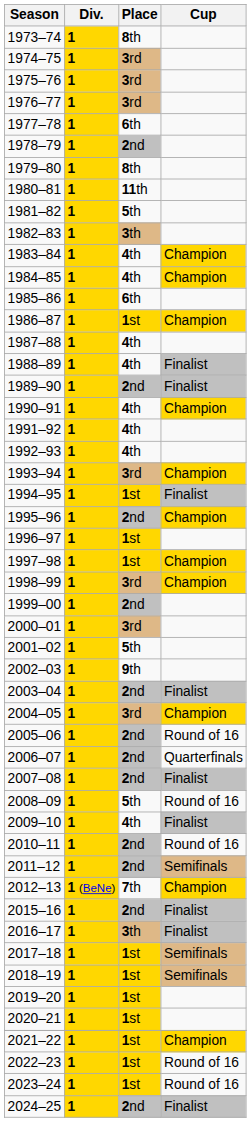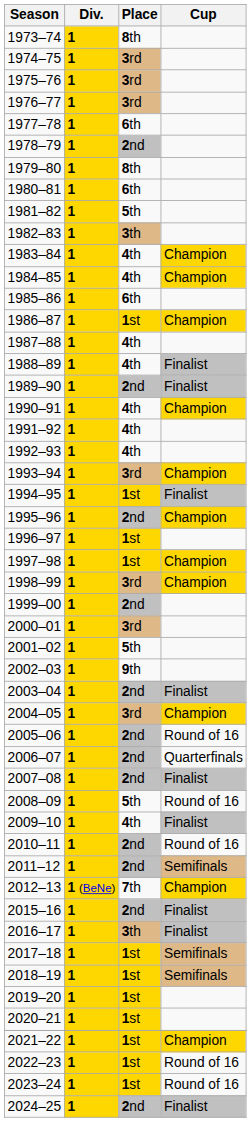 <table class="wikitable">
 <tr style="background:#f0f6fa;">
 <th><strong>Season</strong></th>
 <th><strong>Div.</strong></th>
 <th><strong>Place</strong></th>
 <th><strong>Cup</strong></th>
 </tr>
 <tr>
 <td>1973–74</td>
 <td bgcolor=gold><strong>1</strong></td>
 <td><strong>8</strong>th</td>
 <td></td>
 </tr>
 <tr>
 <td>1974–75</td>
 <td bgcolor=gold><strong>1</strong></td>
 <td bgcolor=#DEB887><strong>3</strong>rd</td>
 <td></td>
 </tr>
 <tr>
 <td>1975–76</td>
 <td bgcolor=gold><strong>1</strong></td>
 <td bgcolor=#DEB887><strong>3</strong>rd</td>
 <td></td>
 </tr>
 <tr>
 <td>1976–77</td>
 <td bgcolor=gold><strong>1</strong></td>
 <td bgcolor=#DEB887><strong>3</strong>rd</td>
 <td></td>
 </tr>
 <tr>
 <td>1977–78</td>
 <td bgcolor=gold><strong>1</strong></td>
 <td><strong>6</strong>th</td>
 <td></td>
 </tr>
 <tr>
 <td>1978–79</td>
 <td bgcolor=gold><strong>1</strong></td>
 <td bgcolor=silver><strong>2</strong>nd</td>
 <td></td>
 </tr>
 <tr>
 <td>1979–80</td>
 <td bgcolor=gold><strong>1</strong></td>
 <td><strong>8</strong>th</td>
 <td></td>
 </tr>
 <tr>
 <td>1980–81</td>
 <td bgcolor=gold><strong>1</strong></td>
-<td><strong>11</strong>th</td>
+<td><strong>6</strong>th</td>
 <td></td>
 </tr>
 <tr>
 <td>1981–82</td>
 <td bgcolor=gold><strong>1</strong></td>
 <td><strong>5</strong>th</td>
 <td></td>
 </tr>
 <tr>
 <td>1982–83</td>
 <td bgcolor=gold><strong>1</strong></td>
 <td bgcolor=#DEB887><strong>3</strong>th</td>
 <td></td>
 </tr>
 <tr>
 <td>1983–84</td>
 <td bgcolor=gold><strong>1</strong></td>
 <td><strong>4</strong>th</td>
 <td bgcolor=gold>Champion</td>
 </tr>
 <tr>
 <td>1984–85</td>
 <td bgcolor=gold><strong>1</strong></td>
 <td><strong>4</strong>th</td>
 <td bgcolor=gold>Champion</td>
 </tr>
 <tr>
 <td>1985–86</td>
 <td bgcolor=gold><strong>1</strong></td>
 <td><strong>6</strong>th</td>
 <td></td>
 </tr>
 <tr>
 <td>1986–87</td>
 <td bgcolor=gold><strong>1</strong></td>
 <td bgcolor=gold><strong>1</strong>st</td>
 <td bgcolor=gold>Champion</td>
 </tr>
 <tr>
 <td>1987–88</td>
 <td bgcolor=gold><strong>1</strong></td>
 <td><strong>4</strong>th</td>
 <td></td>
 </tr>
 <tr>
 <td>1988–89</td>
 <td bgcolor=gold><strong>1</strong></td>
 <td><strong>4</strong>th</td>
 <td bgcolor=silver>Finalist</td>
 </tr>
 <tr>
 <td>1989–90</td>
 <td bgcolor=gold><strong>1</strong></td>
 <td bgcolor=silver><strong>2</strong>nd</td>
 <td bgcolor=silver>Finalist</td>
 </tr>
 <tr>
 <td>1990–91</td>
 <td bgcolor=gold><strong>1</strong></td>
 <td><strong>4</strong>th</td>
 <td bgcolor=gold>Champion</td>
 </tr>
 <tr>
 <td>1991–92</td>
 <td bgcolor=gold><strong>1</strong></td>
 <td><strong>4</strong>th</td>
 <td></td>
 </tr>
 <tr>
 <td>1992–93</td>
 <td bgcolor=gold><strong>1</strong></td>
 <td><strong>4</strong>th</td>
 <td></td>
 </tr>
 <tr>
 <td>1993–94</td>
 <td bgcolor=gold><strong>1</strong></td>
 <td bgcolor=#DEB887><strong>3</strong>rd</td>
 <td bgcolor=gold>Champion</td>
 </tr>
 <tr>
 <td>1994–95</td>
 <td bgcolor=gold><strong>1</strong></td>
 <td bgcolor=gold><strong>1</strong>st</td>
 <td bgcolor=silver>Finalist</td>
 </tr>
 <tr>
 <td>1995–96</td>
 <td bgcolor=gold><strong>1</strong></td>
 <td bgcolor=silver><strong>2</strong>nd</td>
 <td bgcolor=gold>Champion</td>
 </tr>
 <tr>
 <td>1996–97</td>
 <td bgcolor=gold><strong>1</strong></td>
 <td bgcolor=gold><strong>1</strong>st</td>
 <td></td>
 </tr>
 <tr>
 <td>1997–98</td>
 <td bgcolor=gold><strong>1</strong></td>
 <td bgcolor=gold><strong>1</strong>st</td>
 <td bgcolor=gold>Champion</td>
 </tr>
 <tr>
 <td>1998–99</td>
 <td bgcolor=gold><strong>1</strong></td>
 <td bgcolor=#DEB887><strong>3</strong>rd</td>
 <td bgcolor=gold>Champion</td>
 </tr>
 <tr>
 <td>1999–00</td>
 <td bgcolor=gold><strong>1</strong></td>
 <td bgcolor=silver><strong>2</strong>nd</td>
 <td></td>
 </tr>
 <tr>
 <td>2000–01</td>
 <td bgcolor=gold><strong>1</strong></td>
 <td bgcolor=#DEB887><strong>3</strong>rd</td>
 <td></td>
 </tr>
 <tr>
 <td>2001–02</td>
 <td bgcolor=gold><strong>1</strong></td>
 <td><strong>5</strong>th</td>
 <td></td>
 </tr>
 <tr>
 <td>2002–03</td>
 <td bgcolor=gold><strong>1</strong></td>
 <td><strong>9</strong>th</td>
 <td></td>
 </tr>
 <tr>
 <td>2003–04</td>
 <td bgcolor=gold><strong>1</strong></td>
 <td bgcolor=silver><strong>2</strong>nd</td>
 <td bgcolor=silver>Finalist</td>
 </tr>
 <tr>
 <td>2004–05</td>
 <td bgcolor=gold><strong>1</strong></td>
 <td bgcolor=#DEB887><strong>3</strong>rd</td>
 <td bgcolor=gold>Champion</td>
 </tr>
 <tr>
 <td>2005–06</td>
 <td bgcolor=gold><strong>1</strong></td>
 <td bgcolor=silver><strong>2</strong>nd</td>
 <td>Round of 16</td>
 </tr>
 <tr>
 <td>2006–07</td>
 <td bgcolor=gold><strong>1</strong></td>
 <td bgcolor=silver><strong>2</strong>nd</td>
 <td>Quarterfinals</td>
 </tr>
 <tr>
 <td>2007–08</td>
 <td bgcolor=gold><strong>1</strong></td>
 <td bgcolor=silver><strong>2</strong>nd</td>
 <td bgcolor=silver>Finalist</td>
 </tr>
 <tr>
 <td>2008–09</td>
 <td bgcolor=gold><strong>1</strong></td>
 <td><strong>5</strong>th</td>
 <td>Round of 16</td>
 </tr>
 <tr>
 <td>2009–10</td>
 <td bgcolor=gold><strong>1</strong></td>
 <td><strong>4</strong>th</td>
 <td bgcolor=silver>Finalist</td>
 </tr>
 <tr>
 <td>2010–11</td>
 <td bgcolor=gold><strong>1</strong></td>
 <td bgcolor=silver><strong>2</strong>nd</td>
 <td>Round of 16</td>
 </tr>
 <tr>
 <td>2011–12</td>
 <td bgcolor=gold><strong>1</strong></td>
 <td bgcolor=silver><strong>2</strong>nd</td>
 <td bgcolor=#DEB887>Semifinals</td>
 </tr>
 <tr>
 <td>2012–13</td>
 <td bgcolor=gold><strong>1</strong> <small>(<a href='#'>BeNe</a>)</small></td>
 <td><strong>7</strong>th</td>
 <td bgcolor=gold>Champion</td>
 </tr>
 <tr>
 <td>2015–16</td>
 <td bgcolor=gold><strong>1</strong></td>
 <td bgcolor=silver><strong>2</strong>nd</td>
 <td bgcolor=silver>Finalist</td>
 </tr>
 <tr>
 <td>2016–17</td>
 <td bgcolor=gold><strong>1</strong></td>
 <td bgcolor=#DEB887><strong>3</strong>th</td>
 <td bgcolor=silver>Finalist</td>
 </tr>
 <tr>
 <td>2017–18</td>
 <td bgcolor=gold><strong>1</strong></td>
 <td bgcolor=gold><strong>1</strong>st</td>
 <td bgcolor=#DEB887>Semifinals</td>
 </tr>
 <tr>
 <td>2018–19</td>
 <td bgcolor=gold><strong>1</strong></td>
 <td bgcolor=gold><strong>1</strong>st</td>
 <td bgcolor=#DEB887>Semifinals</td>
 </tr>
 <tr>
 <td>2019–20</td>
 <td bgcolor=gold><strong>1</strong></td>
 <td bgcolor=gold><strong>1</strong>st</td>
 <td></td>
 </tr>
 <tr>
 <td>2020–21</td>
 <td bgcolor=gold><strong>1</strong></td>
 <td bgcolor=gold><strong>1</strong>st</td>
 <td></td>
 </tr>
 <tr>
 </tr>
 <tr>
 <td>2021–22</td>
 <td bgcolor=gold><strong>1</strong></td>
 <td bgcolor=gold><strong>1</strong>st</td>
 <td bgcolor=gold>Champion</td>
 </tr>
 <tr>
 <td>2022–23</td>
 <td bgcolor=gold><strong>1</strong></td>
 <td bgcolor=gold><strong>1</strong>st</td>
 <td>Round of 16</td>
 </tr>
 <tr>
 <td>2023–24</td>
 <td bgcolor=gold><strong>1</strong></td>
 <td bgcolor=gold><strong>1</strong>st</td>
 <td>Round of 16</td>
 </tr>
 <tr>
 <td>2024–25</td>
 <td bgcolor=gold><strong>1</strong></td>
 <td bgcolor=silver><strong>2</strong>nd</td>
 <td bgcolor=silver>Finalist</td>
 </tr>
 </table>
